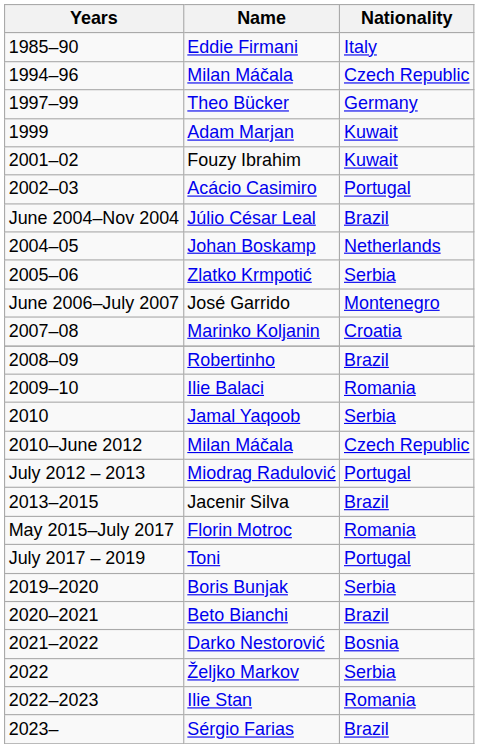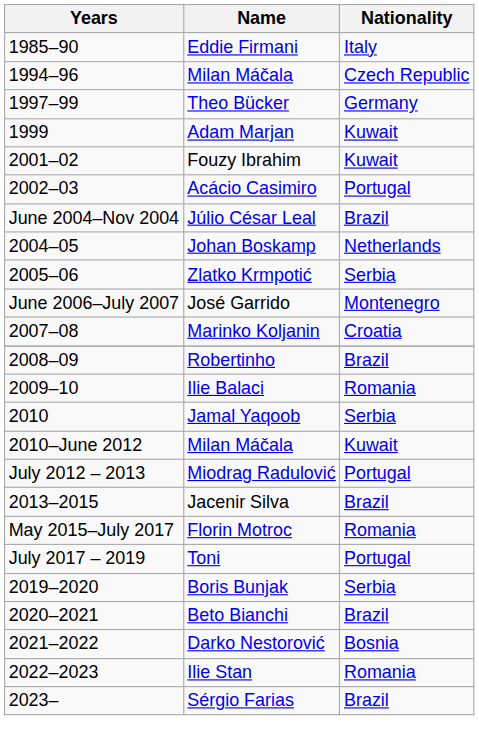 <table class="wikitable">
 <tr>
 <th>Years</th>
 <th>Name</th>
 <th>Nationality</th>
 </tr>
 <tr>
 <td>1985–90</td>
 <td><a href='#'>Eddie Firmani</a></td>
 <td> <a href='#'>Italy</a></td>
 </tr>
 <tr>
 <td>1994–96</td>
 <td><a href='#'>Milan Máčala</a></td>
 <td> <a href='#'>Czech Republic</a></td>
 </tr>
 <tr>
 <td>1997–99</td>
 <td><a href='#'>Theo Bücker</a></td>
 <td> <a href='#'>Germany</a></td>
 </tr>
 <tr>
 <td>1999</td>
 <td><a href='#'>Adam Marjan</a></td>
 <td> <a href='#'>Kuwait</a></td>
 </tr>
 <tr>
 <td>2001–02</td>
 <td>Fouzy Ibrahim</td>
 <td> <a href='#'>Kuwait</a></td>
 </tr>
 <tr>
 <td>2002–03</td>
 <td><a href='#'>Acácio Casimiro</a></td>
 <td> <a href='#'>Portugal</a></td>
 </tr>
 <tr>
 <td>June 2004–Nov 2004</td>
 <td><a href='#'>Júlio César Leal</a></td>
 <td> <a href='#'>Brazil</a></td>
 </tr>
 <tr>
 <td>2004–05</td>
 <td><a href='#'>Johan Boskamp</a></td>
 <td> <a href='#'>Netherlands</a></td>
 </tr>
 <tr>
 <td>2005–06</td>
 <td><a href='#'>Zlatko Krmpotić</a></td>
 <td> <a href='#'>Serbia</a></td>
 </tr>
 <tr>
 <td>June 2006–July 2007</td>
 <td>José Garrido</td>
 <td> <a href='#'>Montenegro</a></td>
 </tr>
 <tr>
 <td>2007–08</td>
 <td><a href='#'>Marinko Koljanin</a></td>
 <td> <a href='#'>Croatia</a></td>
 </tr>
 <tr>
 </tr>
 <tr>
 <td>2008–09</td>
 <td><a href='#'>Robertinho</a></td>
 <td> <a href='#'>Brazil</a></td>
 </tr>
 <tr>
 <td>2009–10</td>
 <td><a href='#'>Ilie Balaci</a></td>
 <td> <a href='#'>Romania</a></td>
 </tr>
 <tr>
 <td>2010</td>
 <td><a href='#'>Jamal Yaqoob</a></td>
 <td> <a href='#'>Serbia</a></td>
 </tr>
 <tr>
 <td>2010–June 2012</td>
 <td><a href='#'>Milan Máčala</a></td>
-<td> <a href='#'>Czech Republic</a></td>
+<td> <a href='#'>Kuwait</a></td>
 </tr>
 <tr>
 <td>July 2012 – 2013</td>
 <td><a href='#'>Miodrag Radulović</a></td>
 <td> <a href='#'>Portugal</a></td>
 </tr>
 <tr>
 <td>2013–2015</td>
 <td>Jacenir Silva</td>
 <td> <a href='#'>Brazil</a></td>
 </tr>
 <tr>
 <td>May 2015–July 2017</td>
 <td><a href='#'>Florin Motroc</a></td>
 <td> <a href='#'>Romania</a></td>
 </tr>
 <tr>
 <td>July 2017 – 2019</td>
 <td><a href='#'>Toni</a></td>
 <td> <a href='#'>Portugal</a></td>
 </tr>
 <tr>
 <td>2019–2020</td>
 <td><a href='#'>Boris Bunjak</a></td>
 <td> <a href='#'>Serbia</a></td>
 </tr>
 <tr>
 <td>2020–2021</td>
 <td><a href='#'>Beto Bianchi</a></td>
 <td> <a href='#'>Brazil</a></td>
 </tr>
 <tr>
 <td>2021–2022</td>
 <td><a href='#'>Darko Nestorović</a></td>
 <td> <a href='#'>Bosnia</a></td>
 </tr>
 <tr>
-<td>2022</td>
-<td><a href='#'>Željko Markov</a></td>
-<td> <a href='#'>Serbia</a></td>
-</tr>
-<tr>
 <td>2022–2023</td>
 <td><a href='#'>Ilie Stan</a></td>
 <td> <a href='#'>Romania</a></td>
 </tr>
 <tr>
 <td>2023–</td>
 <td><a href='#'>Sérgio Farias</a></td>
 <td> <a href='#'>Brazil</a></td>
 </tr>
 </table>
